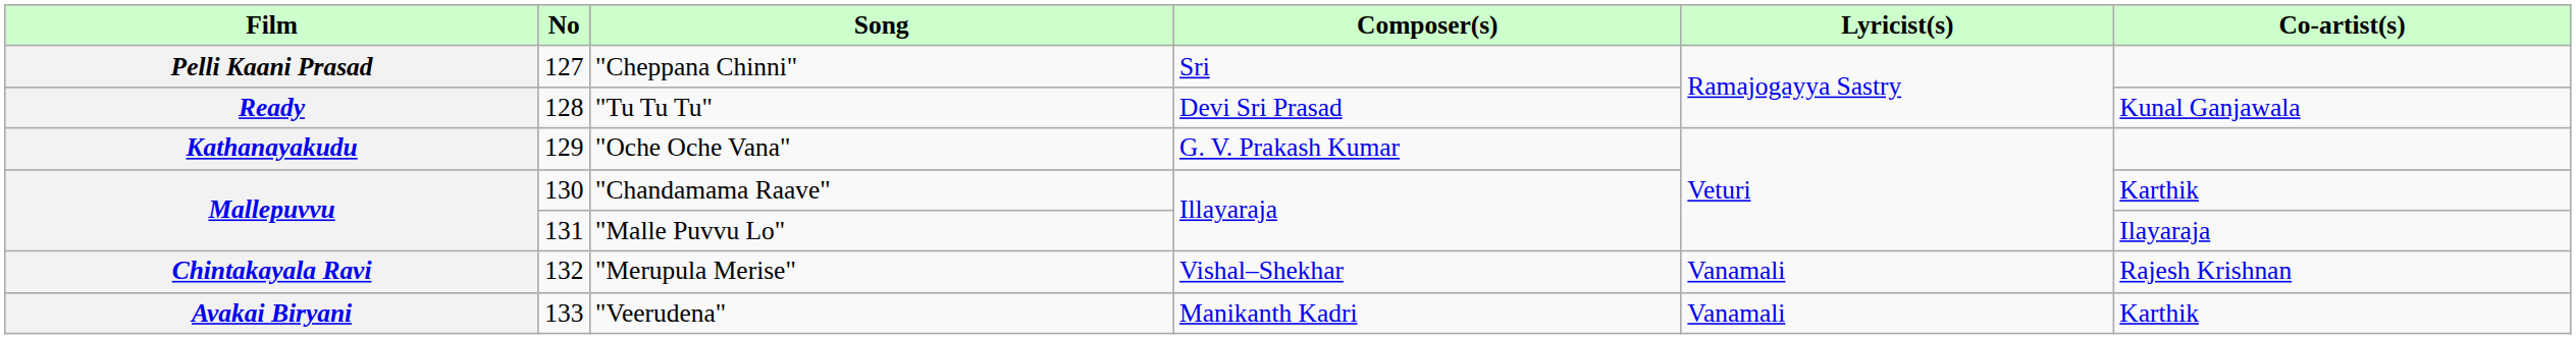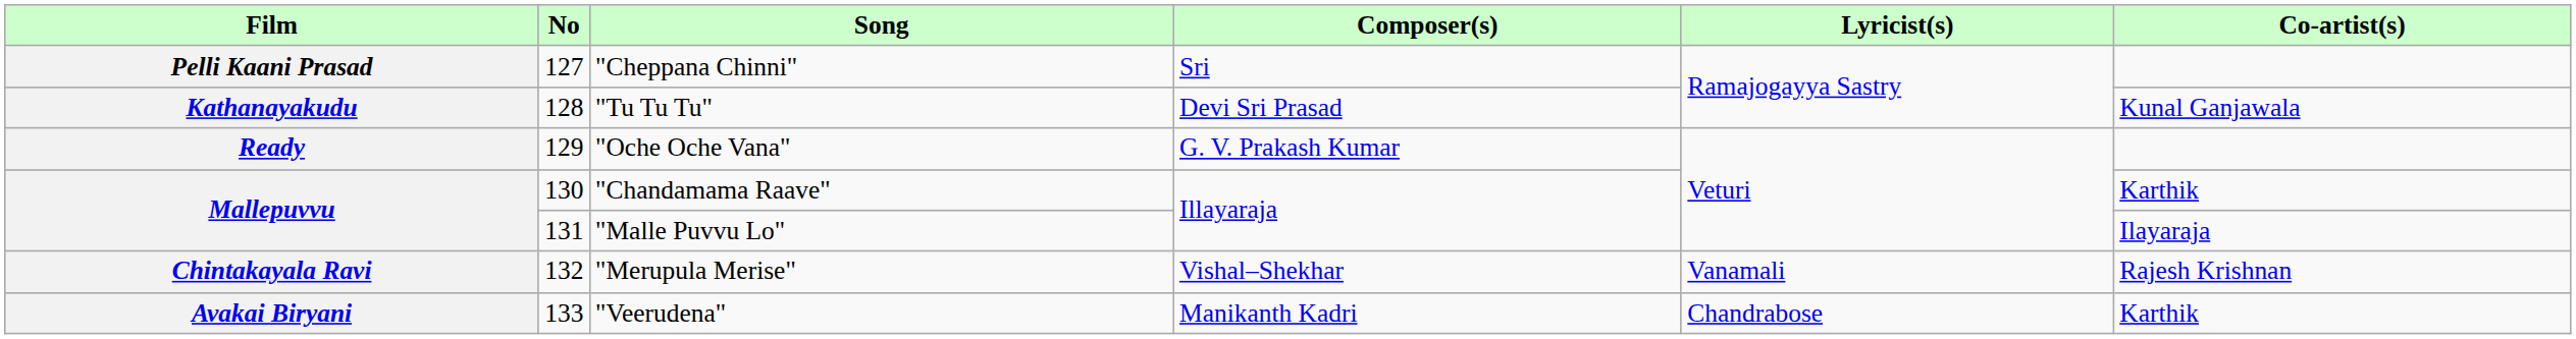 <table class="wikitable plainrowheaders" width="100%" "textcolor:#000;">
 <tr style="background:#cfc; text-align:center;">
 <td scope="col" width=21%><strong>Film</strong></td>
 <td><strong>No</strong></td>
 <td scope="col" width=23%><strong>Song</strong></td>
 <td scope="col" width=20%><strong>Composer(s)</strong></td>
 <td scope="col" width=17%><strong>Lyricist(s)</strong></td>
 <td scope="col" width=18%><strong>Co-artist(s)</strong></td>
 </tr>
 <tr>
 <th><em>Pelli Kaani Prasad</em></th>
 <td>127</td>
 <td>"Cheppana Chinni"</td>
 <td><a href='#'>Sri</a></td>
 <td rowspan="2"><a href='#'>Ramajogayya Sastry</a></td>
 <td></td>
 </tr>
 <tr>
-<th><em><a href='#'>Ready</a></em></th>
+<th><em><a href='#'>Kathanayakudu</a></em></th>
 <td>128</td>
 <td>"Tu Tu Tu"</td>
 <td><a href='#'>Devi Sri Prasad</a></td>
 <td><a href='#'>Kunal Ganjawala</a></td>
 </tr>
 <tr>
-<th><em><a href='#'>Kathanayakudu</a></em></th>
+<th><em><a href='#'>Ready</a></em></th>
 <td>129</td>
 <td>"Oche Oche Vana"</td>
 <td><a href='#'>G. V. Prakash Kumar</a></td>
 <td rowspan="3"><a href='#'>Veturi</a></td>
 <td></td>
 </tr>
 <tr>
 <th rowspan="2"><em><a href='#'>Mallepuvvu</a></em></th>
 <td>130</td>
 <td>"Chandamama Raave"</td>
 <td rowspan="2"><a href='#'>Illayaraja</a></td>
 <td><a href='#'>Karthik</a></td>
 </tr>
 <tr>
 <td>131</td>
 <td>"Malle Puvvu Lo"</td>
 <td><a href='#'>Ilayaraja</a></td>
 </tr>
 <tr>
 <th><em><a href='#'>Chintakayala Ravi</a></em></th>
 <td>132</td>
 <td>"Merupula Merise"</td>
 <td><a href='#'>Vishal–Shekhar</a></td>
 <td><a href='#'>Vanamali</a></td>
 <td><a href='#'>Rajesh Krishnan</a></td>
 </tr>
 <tr>
 <th><em><a href='#'>Avakai Biryani</a></em></th>
 <td>133</td>
 <td>"Veerudena"</td>
 <td><a href='#'>Manikanth Kadri</a></td>
-<td><a href='#'>Vanamali</a></td>
+<td><a href='#'>Chandrabose</a></td>
 <td><a href='#'>Karthik</a></td>
 </tr>
 </table>
